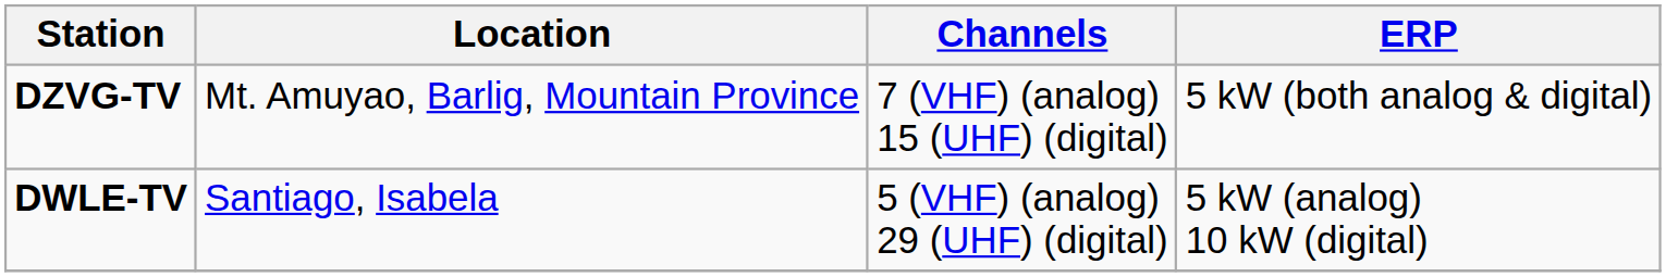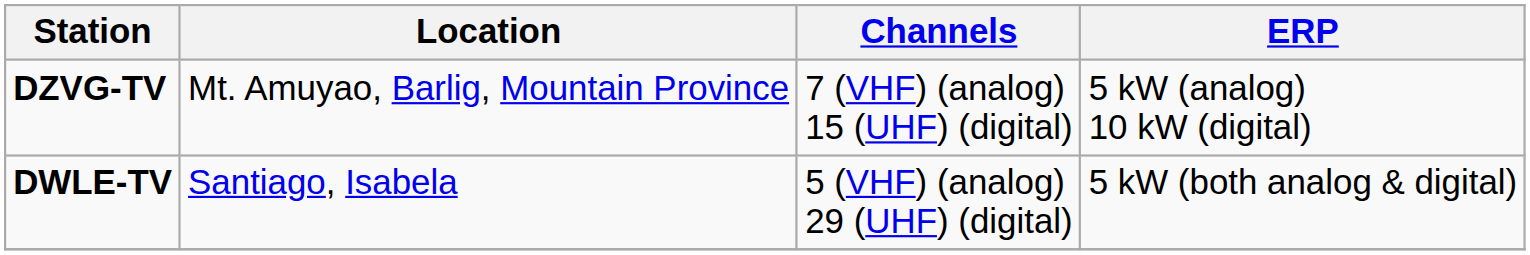 <table class="wikitable">
 <tr>
 <th>Station</th>
 <th>Location</th>
 <th><a href='#'>Channels</a></th>
 <th><a href='#'>ERP</a></th>
 </tr>
 <tr style="vertical-align: top; text-align: left;">
 <td><strong>DZVG-TV</strong></td>
 <td>Mt. Amuyao, <a href='#'>Barlig</a>, <a href='#'>Mountain Province</a></td>
 <td>7 (<a href='#'>VHF</a>) (analog) <br> 15 (<a href='#'>UHF</a>) (digital)</td>
-<td>5 kW (both analog & digital)</td>
+<td>5 kW (analog) <br> 10 kW (digital)</td>
 </tr>
 <tr style="vertical-align: top; text-align: left;">
 <td><strong>DWLE-TV</strong></td>
 <td><a href='#'>Santiago</a>, <a href='#'>Isabela</a></td>
 <td>5 (<a href='#'>VHF</a>) (analog) <br>29 (<a href='#'>UHF</a>) (digital)</td>
-<td>5 kW (analog) <br> 10 kW (digital)</td>
+<td>5 kW (both analog & digital)</td>
 </tr>
 <tr style="vertical-align: top; text-align: left;">
 </tr>
 </table>
